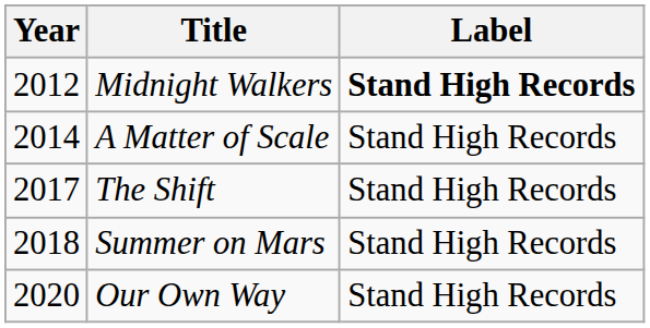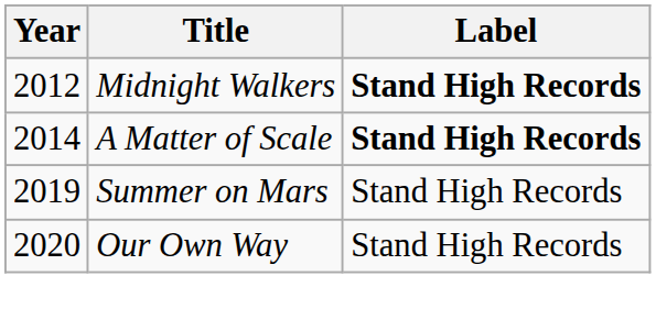 <table class="wikitable">
 <tr>
 <th>Year</th>
 <th>Title</th>
 <th>Label</th>
 </tr>
 <tr>
 <td>2012</td>
 <td><em>Midnight Walkers</em></td>
 <td><strong>Stand High Records</strong></td>
 </tr>
 <tr>
 <td>2014</td>
 <td><em>A Matter of Scale</em></td>
-<td>Stand High Records</td>
+<td><strong>Stand High Records</strong></td>
 </tr>
 <tr>
-<td>2017</td>
-<td><em>The Shift</em></td>
-<td>Stand High Records</td>
-</tr>
-<tr>
-<td>2018</td>
+<td>2019</td>
 <td><em>Summer on Mars</em></td>
 <td>Stand High Records</td>
 </tr>
 <tr>
 <td>2020</td>
 <td><em>Our Own Way</em></td>
 <td>Stand High Records</td>
 </tr>
 </table>
